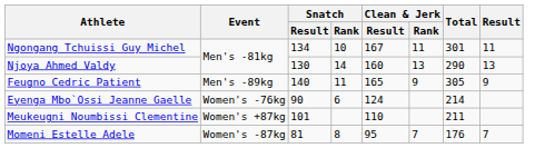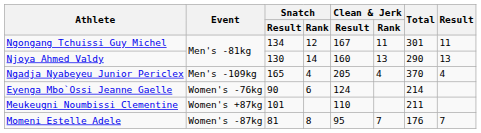 <table class="wikitable">
 <tr>
 <th rowspan="2">Athlete</th>
 <th rowspan="2">Event</th>
 <th colspan="2">Snatch</th>
 <th colspan="2">Clean & Jerk</th>
 <th rowspan="2">Total</th>
 <th rowspan="2">Result</th>
 </tr>
 <tr>
 <th>Result</th>
 <th>Rank</th>
 <th>Result</th>
 <th>Rank</th>
 </tr>
 <tr>
 <td><a href='#'>Ngongang Tchuissi Guy Michel</a></td>
 <td rowspan="2">Men's -81kg</td>
 <td>134</td>
-<td>10</td>
+<td>12</td>
 <td>167</td>
 <td>11</td>
 <td>301</td>
 <td>11</td>
 </tr>
 <tr>
 <td><a href='#'>Njoya Ahmed Valdy</a></td>
 <td>130</td>
 <td>14</td>
 <td>160</td>
 <td>13</td>
 <td>290</td>
 <td>13</td>
 </tr>
 <tr>
-<td><a href='#'>Feugno Cedric Patient</a></td>
-<td>Men's -89kg</td>
-<td>140</td>
-<td>11</td>
+<td><a href='#'>Ngadja Nyabeyeu Junior Periclex</a></td>
+<td>Men's -109kg</td>
 <td>165</td>
-<td>9</td>
-<td>305</td>
-<td>9</td>
+<td>4</td>
+<td>205</td>
+<td>4</td>
+<td>370</td>
+<td>4</td>
 </tr>
 <tr>
 <td><a href='#'>Eyenga Mbo`Ossi Jeanne Gaelle</a></td>
 <td>Women's -76kg</td>
 <td>90</td>
 <td>6</td>
 <td>124</td>
 <td></td>
 <td>214</td>
 <td></td>
 </tr>
 <tr>
 <td><a href='#'>Meukeugni Noumbissi Clementine</a></td>
 <td>Women's +87kg</td>
 <td>101</td>
 <td></td>
 <td>110</td>
 <td></td>
 <td>211</td>
 <td></td>
 </tr>
 <tr>
 <td><a href='#'>Momeni Estelle Adele</a></td>
 <td>Women's -87kg</td>
 <td>81</td>
 <td>8</td>
 <td>95</td>
 <td>7</td>
 <td>176</td>
 <td>7</td>
 </tr>
 </table>
